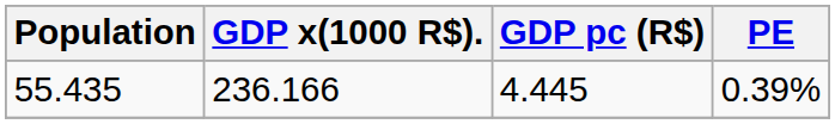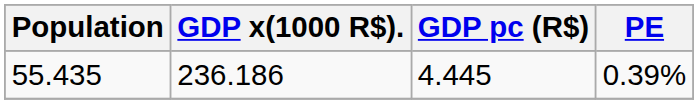 <table class="wikitable" border="1">
 <tr>
 <th>Population</th>
 <th><a href='#'>GDP</a> x(1000 R$).</th>
 <th><a href='#'>GDP pc</a> (R$)</th>
 <th><a href='#'>PE</a></th>
 </tr>
 <tr>
 <td>55.435</td>
-<td>236.166</td>
+<td>236.186</td>
 <td>4.445</td>
 <td>0.39%</td>
 </tr>
 <tr>
 </tr>
 </table>
